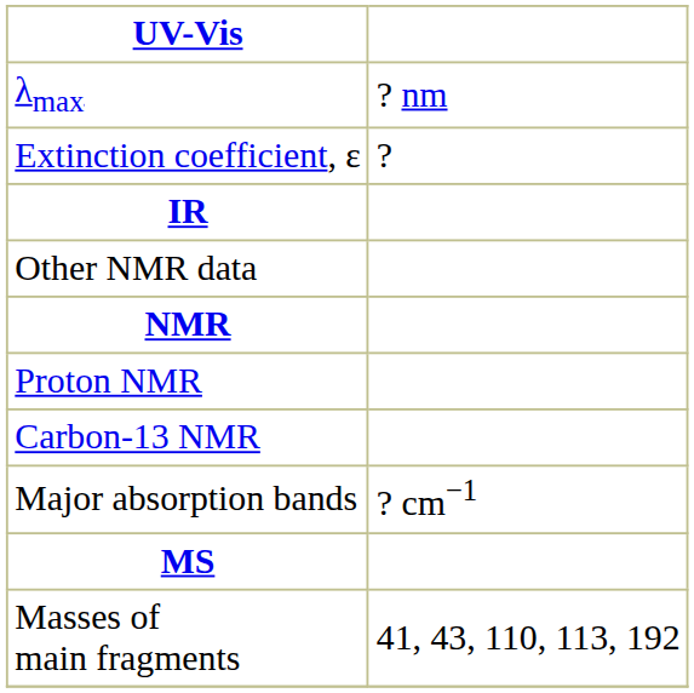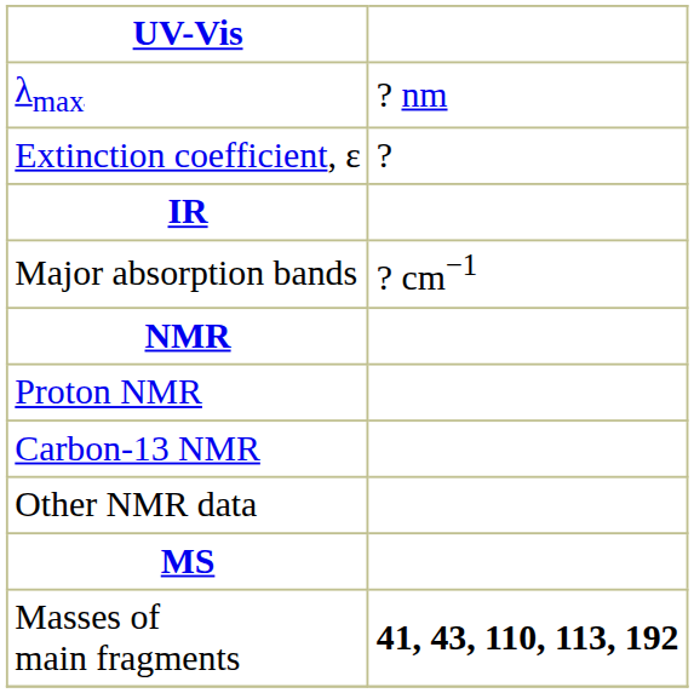 <table border="1" cellspacing="0" cellpadding="3" style="margin: 0 0 0 0.5em; background: #FFFFFF; border-collapse: collapse; border-color: #C0C090;">
 <tr>
 <th><a href='#'>UV-Vis</a></th>
 </tr>
 <tr>
 <td><a href='#'>λ<sub>max</sub></a></td>
 <td>? <a href='#'>nm</a></td>
 </tr>
 <tr>
 <td><a href='#'>Extinction coefficient</a>, ε</td>
 <td>?</td>
 </tr>
 <tr>
 <th><a href='#'>IR</a></th>
 </tr>
 <tr>
-<td>Other NMR data </td>
-<td> </td>
+<td>Major absorption bands</td>
+<td>? cm<sup>−1</sup></td>
 </tr>
 <tr>
 <th><a href='#'>NMR</a></th>
 </tr>
 <tr>
 <td><a href='#'>Proton NMR</a> </td>
 <td> </td>
 </tr>
 <tr>
 <td><a href='#'>Carbon-13 NMR</a> </td>
 <td> </td>
 </tr>
 <tr>
-<td>Major absorption bands</td>
-<td>? cm<sup>−1</sup></td>
+<td>Other NMR data </td>
+<td> </td>
 </tr>
 <tr>
 <th><a href='#'>MS</a></th>
 </tr>
 <tr>
 <td>Masses of <br>main fragments</td>
-<td>41, 43, 110, 113, 192 </td>
+<td><strong>41, 43, 110, 113, 192 </strong></td>
 </tr>
 <tr>
 </tr>
 </table>
